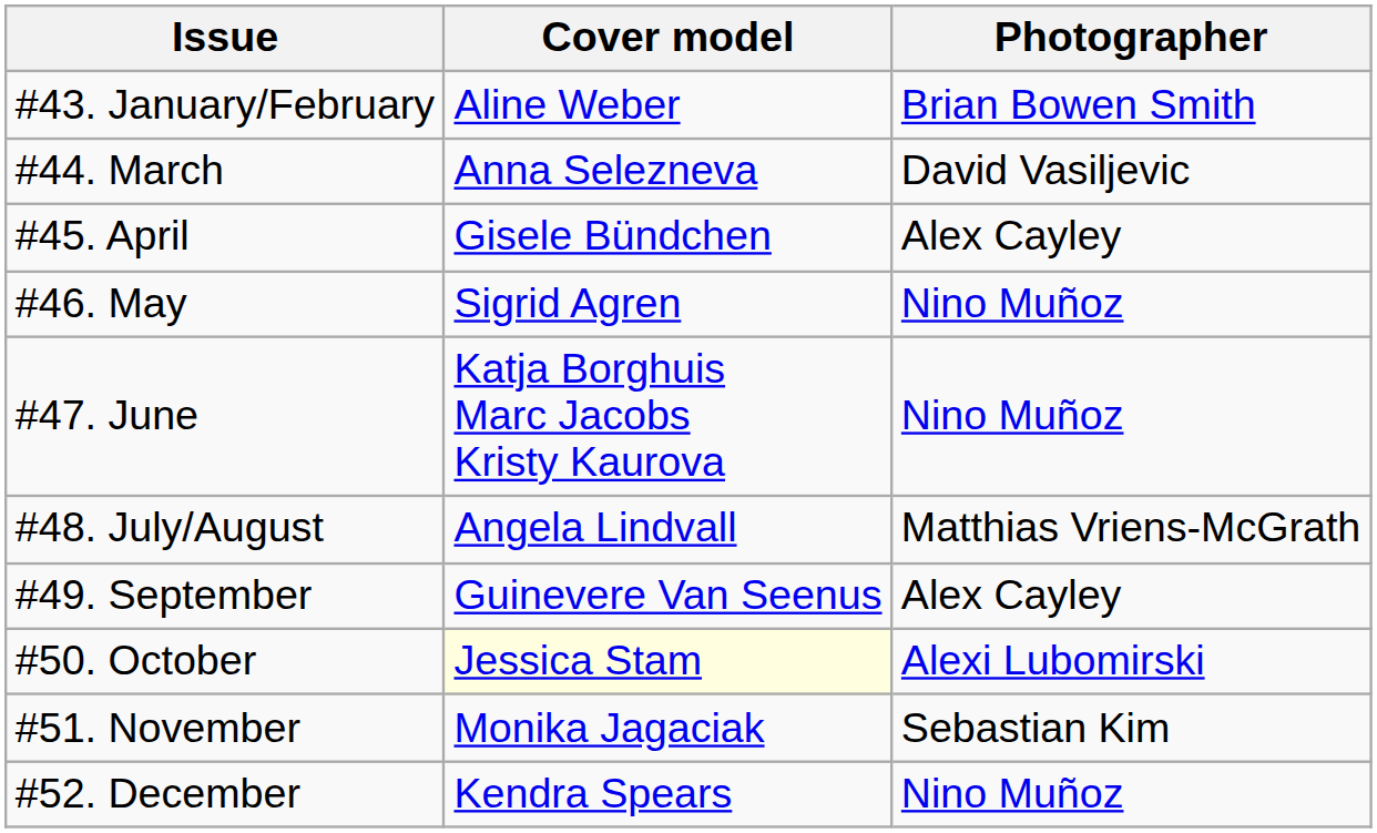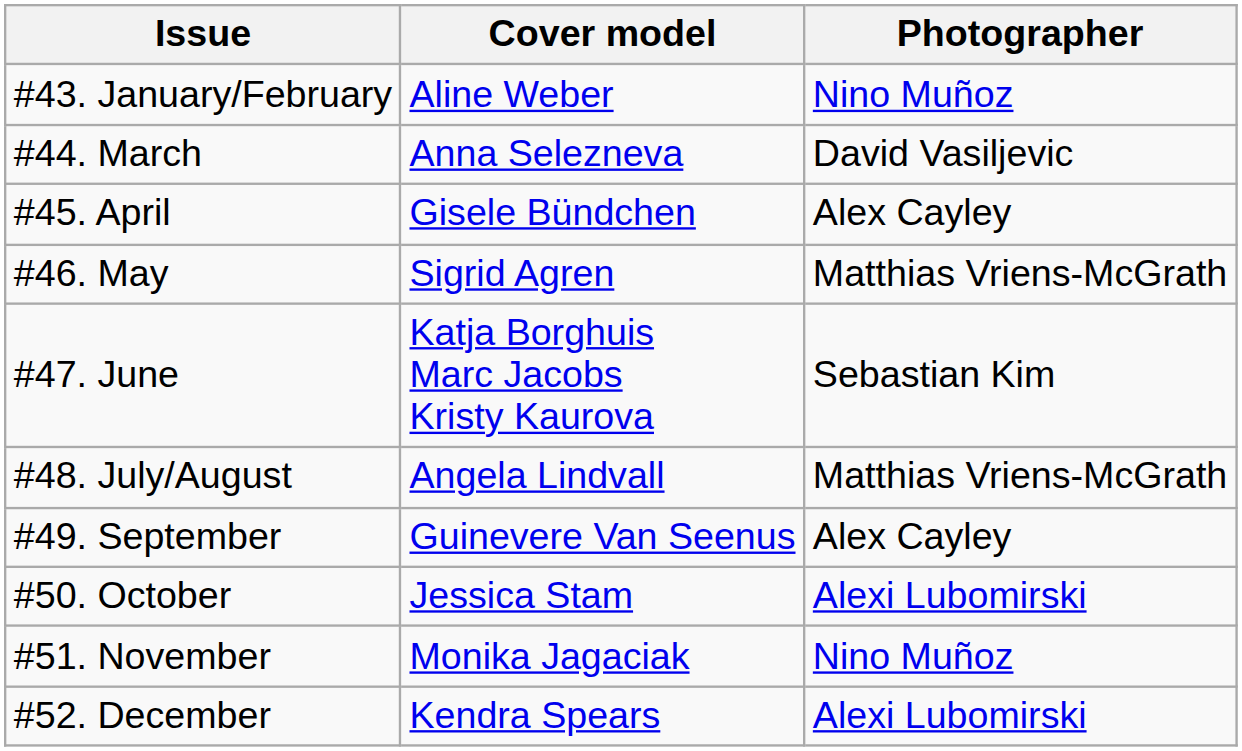 <table class="sortable wikitable">
 <tr>
 <th>Issue</th>
 <th>Cover model</th>
 <th>Photographer</th>
 </tr>
 <tr>
 <td>#43. January/February</td>
 <td><a href='#'>Aline Weber</a></td>
-<td><a href='#'>Brian Bowen Smith</a></td>
+<td><a href='#'>Nino Muñoz</a></td>
 </tr>
 <tr>
 <td>#44. March</td>
 <td><a href='#'>Anna Selezneva</a></td>
 <td>David Vasiljevic</td>
 </tr>
 <tr>
 <td>#45. April</td>
 <td><a href='#'>Gisele Bündchen</a></td>
 <td>Alex Cayley</td>
 </tr>
 <tr>
 <td>#46. May</td>
 <td><a href='#'>Sigrid Agren</a></td>
-<td><a href='#'>Nino Muñoz</a></td>
+<td>Matthias Vriens-McGrath</td>
 </tr>
 <tr>
 <td>#47. June</td>
 <td><a href='#'>Katja Borghuis</a><br><a href='#'>Marc Jacobs</a><br><a href='#'>Kristy Kaurova</a></td>
-<td><a href='#'>Nino Muñoz</a></td>
+<td>Sebastian Kim</td>
 </tr>
 <tr>
 <td>#48. July/August</td>
 <td><a href='#'>Angela Lindvall</a></td>
 <td>Matthias Vriens-McGrath</td>
 </tr>
 <tr>
 <td>#49. September</td>
 <td><a href='#'>Guinevere Van Seenus</a></td>
 <td>Alex Cayley</td>
 </tr>
 <tr>
 <td>#50. October</td>
-<td style="background: lightyellow;"><a href='#'>Jessica Stam</a></td>
+<td><a href='#'>Jessica Stam</a></td>
 <td><a href='#'>Alexi Lubomirski</a></td>
 </tr>
 <tr>
 <td>#51. November</td>
 <td><a href='#'>Monika Jagaciak</a></td>
-<td>Sebastian Kim</td>
+<td><a href='#'>Nino Muñoz</a></td>
 </tr>
 <tr>
 <td>#52. December</td>
 <td><a href='#'>Kendra Spears</a></td>
-<td><a href='#'>Nino Muñoz</a></td>
+<td><a href='#'>Alexi Lubomirski</a></td>
 </tr>
 </table>
